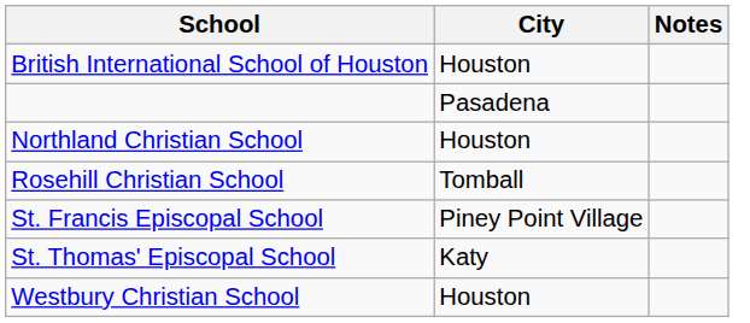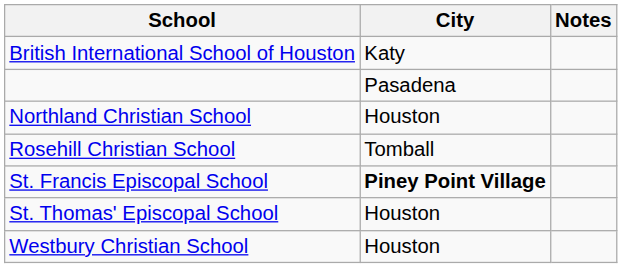 <table class="wikitable">
 <tr>
 <th>School</th>
 <th>City</th>
 <th>Notes</th>
 </tr>
 <tr>
 <td><a href='#'>British International School of Houston</a></td>
-<td>Houston</td>
+<td>Katy</td>
 <td></td>
 </tr>
 <tr>
 <td></td>
 <td>Pasadena</td>
 <td></td>
 </tr>
 <tr>
 <td><a href='#'>Northland Christian School</a></td>
 <td>Houston</td>
 <td></td>
 </tr>
 <tr>
 <td><a href='#'>Rosehill Christian School</a></td>
 <td>Tomball</td>
 <td></td>
 </tr>
 <tr>
 <td><a href='#'>St. Francis Episcopal School</a></td>
-<td>Piney Point Village</td>
+<td><strong>Piney Point Village</strong></td>
 <td></td>
 </tr>
 <tr>
 <td><a href='#'>St. Thomas' Episcopal School</a></td>
-<td>Katy</td>
+<td>Houston</td>
 <td></td>
 </tr>
 <tr>
 <td><a href='#'>Westbury Christian School</a></td>
 <td>Houston</td>
 <td></td>
 </tr>
 </table>
